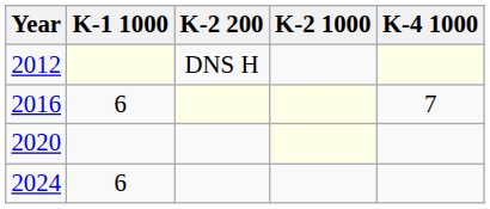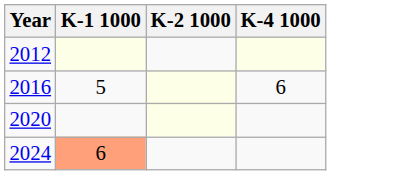 <table class="wikitable" style="text-align:center;">
 <tr>
 <th>Year</th>
 <th>K-1 1000</th>
-<th>K-2 200</th>
 <th>K-2 1000</th>
 <th>K-4 1000</th>
 </tr>
 <tr>
 <td><a href='#'>2012</a></td>
 <td style="background:#fdffe7"></td>
-<td>DNS H</td>
 <td></td>
 <td style="background:#fdffe7"></td>
 </tr>
 <tr>
 <td><a href='#'>2016</a></td>
+<td>5</td>
+<td style="background:#fdffe7"></td>
 <td>6</td>
-<td style="background:#fdffe7"></td>
-<td style="background:#fdffe7"></td>
-<td>7</td>
 </tr>
 <tr>
 <td><a href='#'>2020</a></td>
-<td></td>
 <td></td>
 <td style="background:#fdffe7"></td>
 <td></td>
 </tr>
 <tr>
 <td><a href='#'>2024</a></td>
-<td>6</td>
-<td></td>
+<td style="background: lightsalmon;">6</td>
 <td></td>
 <td></td>
 </tr>
 </table>
